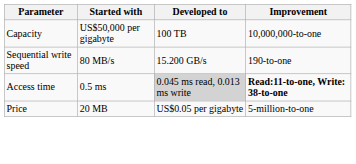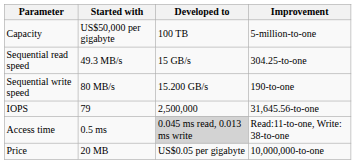 <table class="wikitable floatright" style="max-width: 35em;">
 <tr>
 <th>Parameter</th>
 <th>Started with</th>
 <th>Developed to</th>
 <th>Improvement</th>
 </tr>
 <tr>
 <td>Capacity</td>
 <td>US$50,000 per gigabyte</td>
 <td>100 TB </td>
-<td>10,000,000-to-one</td>
+<td>5-million-to-one</td>
+</tr>
+<tr>
+<td>Sequential read speed</td>
+<td>49.3 MB/s</td>
+<td>15 GB/s</td>
+<td>304.25-to-one</td>
 </tr>
 <tr>
 <td>Sequential write speed</td>
 <td>80 MB/s</td>
 <td>15.200 GB/s</td>
 <td>190-to-one</td>
 </tr>
 <tr>
+<td>IOPS</td>
+<td>79</td>
+<td>2,500,000</td>
+<td>31,645.56-to-one</td>
+</tr>
+<tr>
 <td>Access time</td>
 <td>0.5 ms</td>
 <td style="background: lightgrey;">0.045 ms read, 0.013 ms write </td>
-<td><strong>Read:11-to-one, Write: 38-to-one</strong></td>
+<td>Read:11-to-one, Write: 38-to-one</td>
 </tr>
 <tr>
 <td>Price</td>
 <td>20 MB</td>
 <td>US$0.05 per gigabyte</td>
-<td>5-million-to-one</td>
+<td>10,000,000-to-one</td>
 </tr>
 </table>
